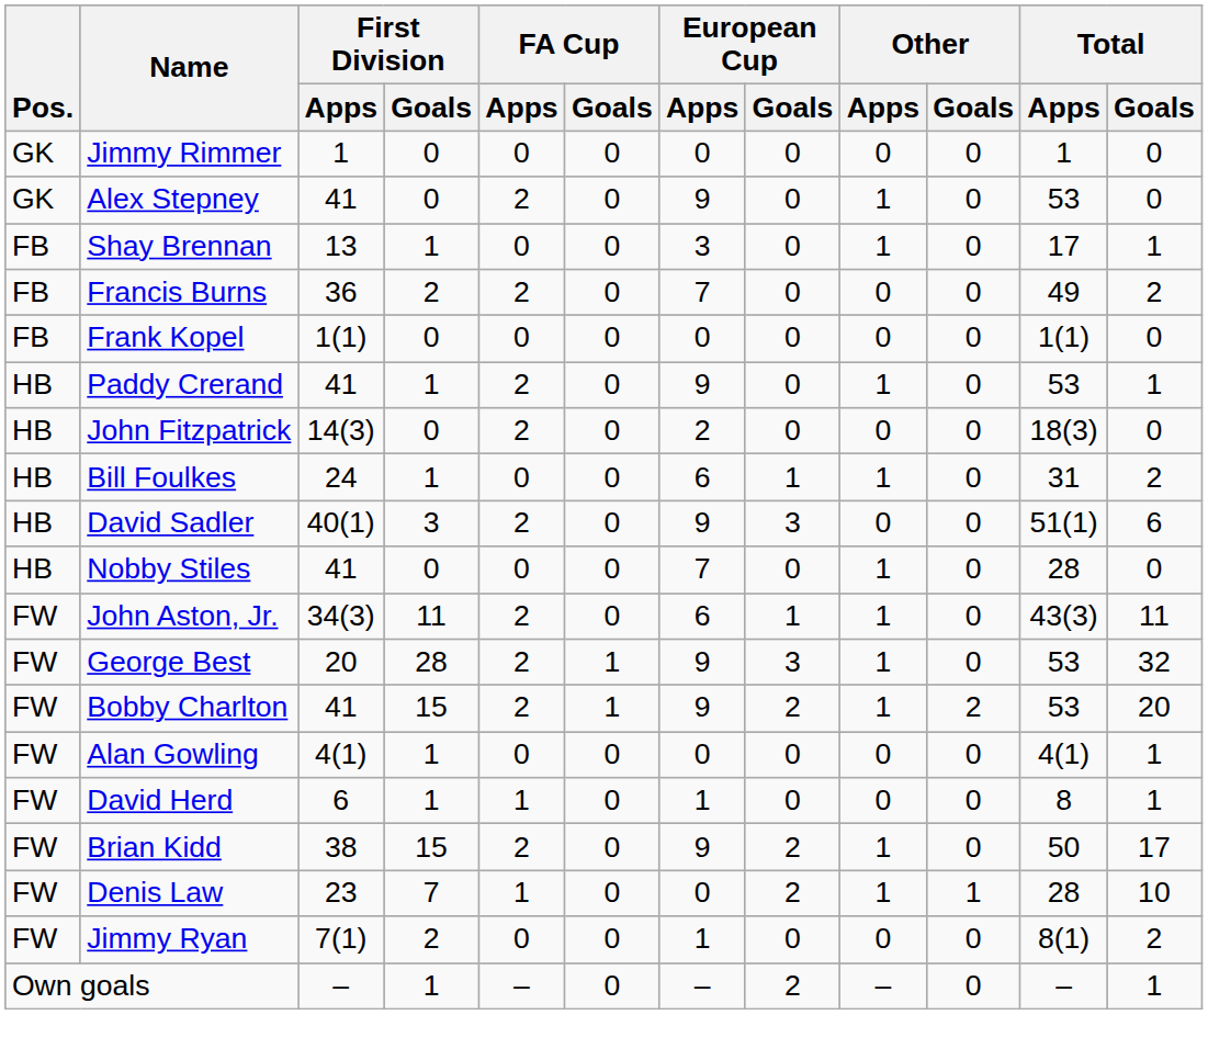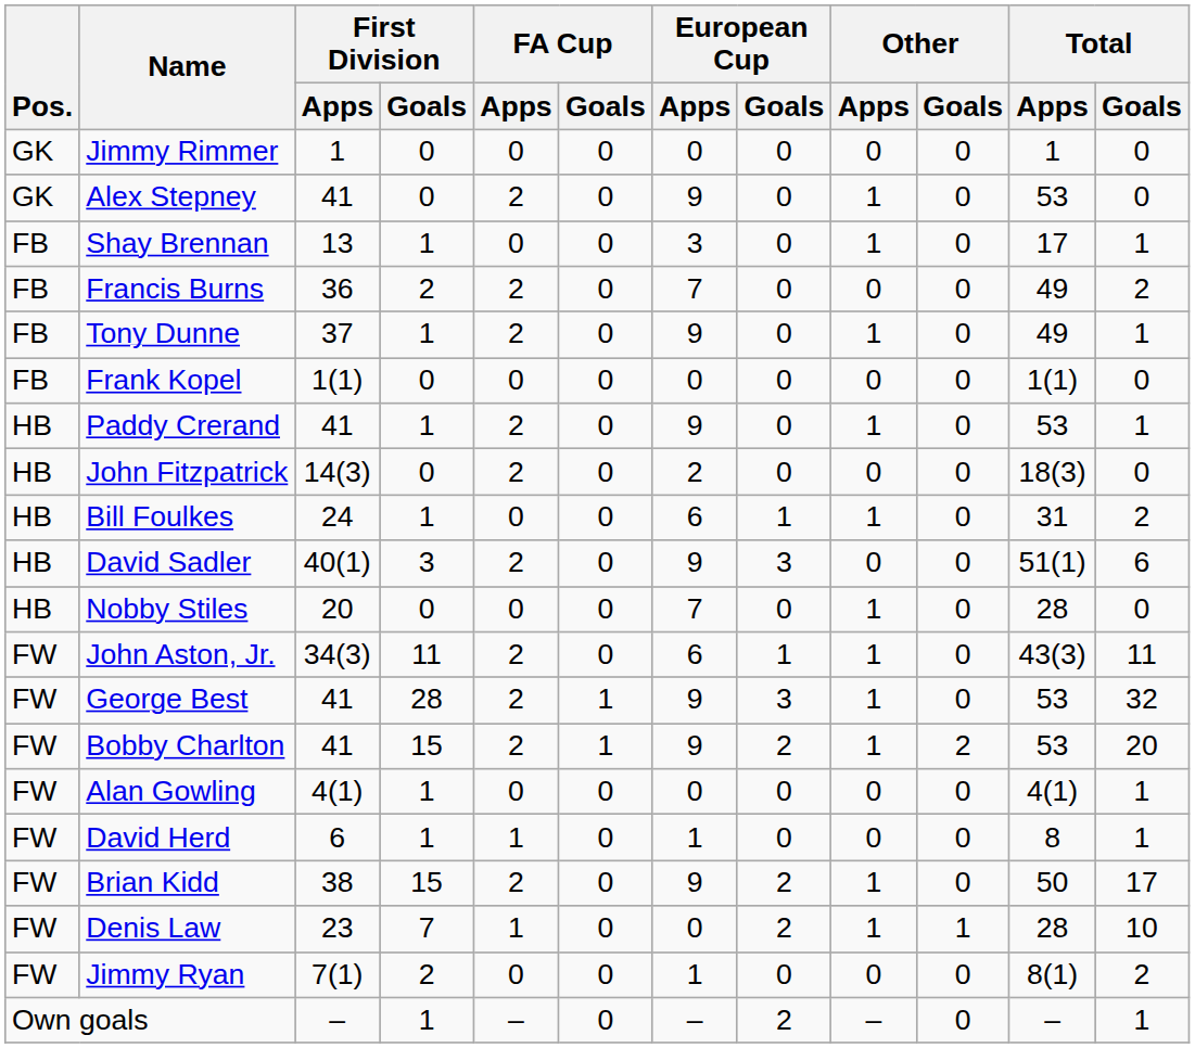 <table class=wikitable style="text-align:center">
 <tr>
 <th rowspan="2" valign="bottom">Pos.</th>
 <th rowspan="2">Name</th>
 <th colspan="2" width="85">First Division</th>
 <th colspan="2" width="85">FA Cup</th>
 <th colspan="2" width="85">European Cup</th>
 <th colspan="2" width="85">Other</th>
 <th colspan="2" width="85">Total</th>
 </tr>
 <tr>
 <th>Apps</th>
 <th>Goals</th>
 <th>Apps</th>
 <th>Goals</th>
 <th>Apps</th>
 <th>Goals</th>
 <th>Apps</th>
 <th>Goals</th>
 <th>Apps</th>
 <th>Goals</th>
 </tr>
 <tr>
 <td align="left">GK</td>
 <td align="left"> <a href='#'>Jimmy Rimmer</a></td>
 <td>1</td>
 <td>0</td>
 <td>0</td>
 <td>0</td>
 <td>0</td>
 <td>0</td>
 <td>0</td>
 <td>0</td>
 <td>1</td>
 <td>0</td>
 </tr>
 <tr>
 <td align="left">GK</td>
 <td align="left"> <a href='#'>Alex Stepney</a></td>
 <td>41</td>
 <td>0</td>
 <td>2</td>
 <td>0</td>
 <td>9</td>
 <td>0</td>
 <td>1</td>
 <td>0</td>
 <td>53</td>
 <td>0</td>
 </tr>
 <tr>
 <td align="left">FB</td>
 <td align="left"> <a href='#'>Shay Brennan</a></td>
 <td>13</td>
 <td>1</td>
 <td>0</td>
 <td>0</td>
 <td>3</td>
 <td>0</td>
 <td>1</td>
 <td>0</td>
 <td>17</td>
 <td>1</td>
 </tr>
 <tr>
 <td align="left">FB</td>
 <td align="left"> <a href='#'>Francis Burns</a></td>
 <td>36</td>
 <td>2</td>
 <td>2</td>
 <td>0</td>
 <td>7</td>
 <td>0</td>
 <td>0</td>
 <td>0</td>
 <td>49</td>
 <td>2</td>
 </tr>
 <tr>
 <td align="left">FB</td>
+<td align="left"> <a href='#'>Tony Dunne</a></td>
+<td>37</td>
+<td>1</td>
+<td>2</td>
+<td>0</td>
+<td>9</td>
+<td>0</td>
+<td>1</td>
+<td>0</td>
+<td>49</td>
+<td>1</td>
+</tr>
+<tr>
+<td align="left">FB</td>
 <td align="left"> <a href='#'>Frank Kopel</a></td>
 <td>1(1)</td>
 <td>0</td>
 <td>0</td>
 <td>0</td>
 <td>0</td>
 <td>0</td>
 <td>0</td>
 <td>0</td>
 <td>1(1)</td>
 <td>0</td>
 </tr>
 <tr>
 <td align="left">HB</td>
 <td align="left"> <a href='#'>Paddy Crerand</a></td>
 <td>41</td>
 <td>1</td>
 <td>2</td>
 <td>0</td>
 <td>9</td>
 <td>0</td>
 <td>1</td>
 <td>0</td>
 <td>53</td>
 <td>1</td>
 </tr>
 <tr>
 <td align="left">HB</td>
 <td align="left"> <a href='#'>John Fitzpatrick</a></td>
 <td>14(3)</td>
 <td>0</td>
 <td>2</td>
 <td>0</td>
 <td>2</td>
 <td>0</td>
 <td>0</td>
 <td>0</td>
 <td>18(3)</td>
 <td>0</td>
 </tr>
 <tr>
 <td align="left">HB</td>
 <td align="left"> <a href='#'>Bill Foulkes</a></td>
 <td>24</td>
 <td>1</td>
 <td>0</td>
 <td>0</td>
 <td>6</td>
 <td>1</td>
 <td>1</td>
 <td>0</td>
 <td>31</td>
 <td>2</td>
 </tr>
 <tr>
 <td align="left">HB</td>
 <td align="left"> <a href='#'>David Sadler</a></td>
 <td>40(1)</td>
 <td>3</td>
 <td>2</td>
 <td>0</td>
 <td>9</td>
 <td>3</td>
 <td>0</td>
 <td>0</td>
 <td>51(1)</td>
 <td>6</td>
 </tr>
 <tr>
 <td align="left">HB</td>
 <td align="left"> <a href='#'>Nobby Stiles</a></td>
-<td>41</td>
+<td>20</td>
 <td>0</td>
 <td>0</td>
 <td>0</td>
 <td>7</td>
 <td>0</td>
 <td>1</td>
 <td>0</td>
 <td>28</td>
 <td>0</td>
 </tr>
 <tr>
 <td align="left">FW</td>
 <td align="left"> <a href='#'>John Aston, Jr.</a></td>
 <td>34(3)</td>
 <td>11</td>
 <td>2</td>
 <td>0</td>
 <td>6</td>
 <td>1</td>
 <td>1</td>
 <td>0</td>
 <td>43(3)</td>
 <td>11</td>
 </tr>
 <tr>
 <td align="left">FW</td>
 <td align="left"> <a href='#'>George Best</a></td>
-<td>20</td>
+<td>41</td>
 <td>28</td>
 <td>2</td>
 <td>1</td>
 <td>9</td>
 <td>3</td>
 <td>1</td>
 <td>0</td>
 <td>53</td>
 <td>32</td>
 </tr>
 <tr>
 <td align="left">FW</td>
 <td align="left"> <a href='#'>Bobby Charlton</a></td>
 <td>41</td>
 <td>15</td>
 <td>2</td>
 <td>1</td>
 <td>9</td>
 <td>2</td>
 <td>1</td>
 <td>2</td>
 <td>53</td>
 <td>20</td>
 </tr>
 <tr>
 <td align="left">FW</td>
 <td align="left"> <a href='#'>Alan Gowling</a></td>
 <td>4(1)</td>
 <td>1</td>
 <td>0</td>
 <td>0</td>
 <td>0</td>
 <td>0</td>
 <td>0</td>
 <td>0</td>
 <td>4(1)</td>
 <td>1</td>
 </tr>
 <tr>
 <td align="left">FW</td>
 <td align="left"> <a href='#'>David Herd</a></td>
 <td>6</td>
 <td>1</td>
 <td>1</td>
 <td>0</td>
 <td>1</td>
 <td>0</td>
 <td>0</td>
 <td>0</td>
 <td>8</td>
 <td>1</td>
 </tr>
 <tr>
 <td align="left">FW</td>
 <td align="left"> <a href='#'>Brian Kidd</a></td>
 <td>38</td>
 <td>15</td>
 <td>2</td>
 <td>0</td>
 <td>9</td>
 <td>2</td>
 <td>1</td>
 <td>0</td>
 <td>50</td>
 <td>17</td>
 </tr>
 <tr>
 <td align="left">FW</td>
 <td align="left"> <a href='#'>Denis Law</a></td>
 <td>23</td>
 <td>7</td>
 <td>1</td>
 <td>0</td>
 <td>0</td>
 <td>2</td>
 <td>1</td>
 <td>1</td>
 <td>28</td>
 <td>10</td>
 </tr>
 <tr>
 <td align="left">FW</td>
 <td align="left"> <a href='#'>Jimmy Ryan</a></td>
 <td>7(1)</td>
 <td>2</td>
 <td>0</td>
 <td>0</td>
 <td>1</td>
 <td>0</td>
 <td>0</td>
 <td>0</td>
 <td>8(1)</td>
 <td>2</td>
 </tr>
 <tr>
 <td colspan="2" align="left">Own goals</td>
 <td>–</td>
 <td>1</td>
 <td>–</td>
 <td>0</td>
 <td>–</td>
 <td>2</td>
 <td>–</td>
 <td>0</td>
 <td>–</td>
 <td>1</td>
 </tr>
 </table>
